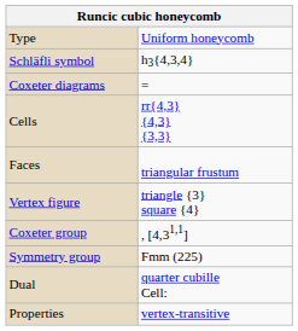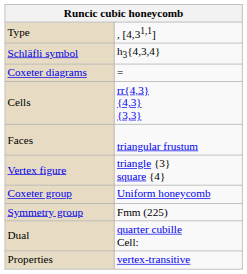 <table class="wikitable" align="right" style="margin-left:10px" width="340">
 <tr>
 <th bgcolor=#e7dcc3 colspan=2>Runcic cubic honeycomb<br></th>
 </tr>
 <tr>
 <td bgcolor=#e7dcc3>Type</td>
-<td><a href='#'>Uniform honeycomb</a></td>
+<td>, [4,3<sup>1,1</sup>]</td>
 </tr>
 <tr>
 <td bgcolor=#e7dcc3><a href='#'>Schläfli symbol</a></td>
 <td>h<sub>3</sub>{4,3,4}</td>
 </tr>
 <tr>
 <td bgcolor=#e7dcc3><a href='#'>Coxeter diagrams</a></td>
 <td> = </td>
 </tr>
 <tr>
 <td bgcolor=#e7dcc3>Cells</td>
 <td><a href='#'>rr{4,3}</a> <br><a href='#'>{4,3}</a> <br><a href='#'>{3,3}</a> </td>
 </tr>
 <tr>
 <td bgcolor=#e7dcc3>Faces</td>
 <td><br><a href='#'>triangular frustum</a></td>
 </tr>
 <tr>
 <td bgcolor=#e7dcc3><a href='#'>Vertex figure</a></td>
 <td><a href='#'>triangle</a> {3}<br><a href='#'>square</a> {4}</td>
 </tr>
 <tr>
 <td bgcolor=#e7dcc3><a href='#'>Coxeter group</a></td>
-<td>, [4,3<sup>1,1</sup>]</td>
+<td><a href='#'>Uniform honeycomb</a></td>
 </tr>
 <tr>
 <td bgcolor=#e7dcc3><a href='#'>Symmetry group</a></td>
 <td>Fmm (225)</td>
 </tr>
 <tr>
 <td bgcolor=#e7dcc3>Dual</td>
 <td><a href='#'>quarter cubille</a><br>Cell: </td>
 </tr>
 <tr>
 <td bgcolor=#e7dcc3>Properties</td>
 <td><a href='#'>vertex-transitive</a></td>
 </tr>
 </table>
